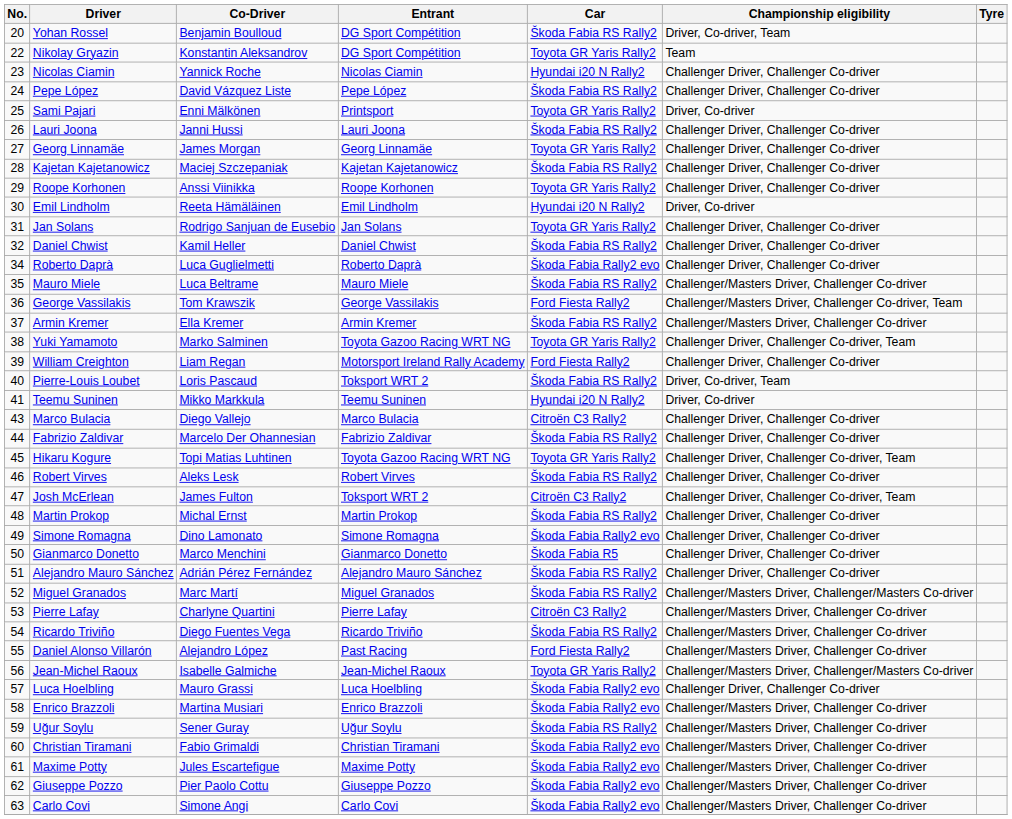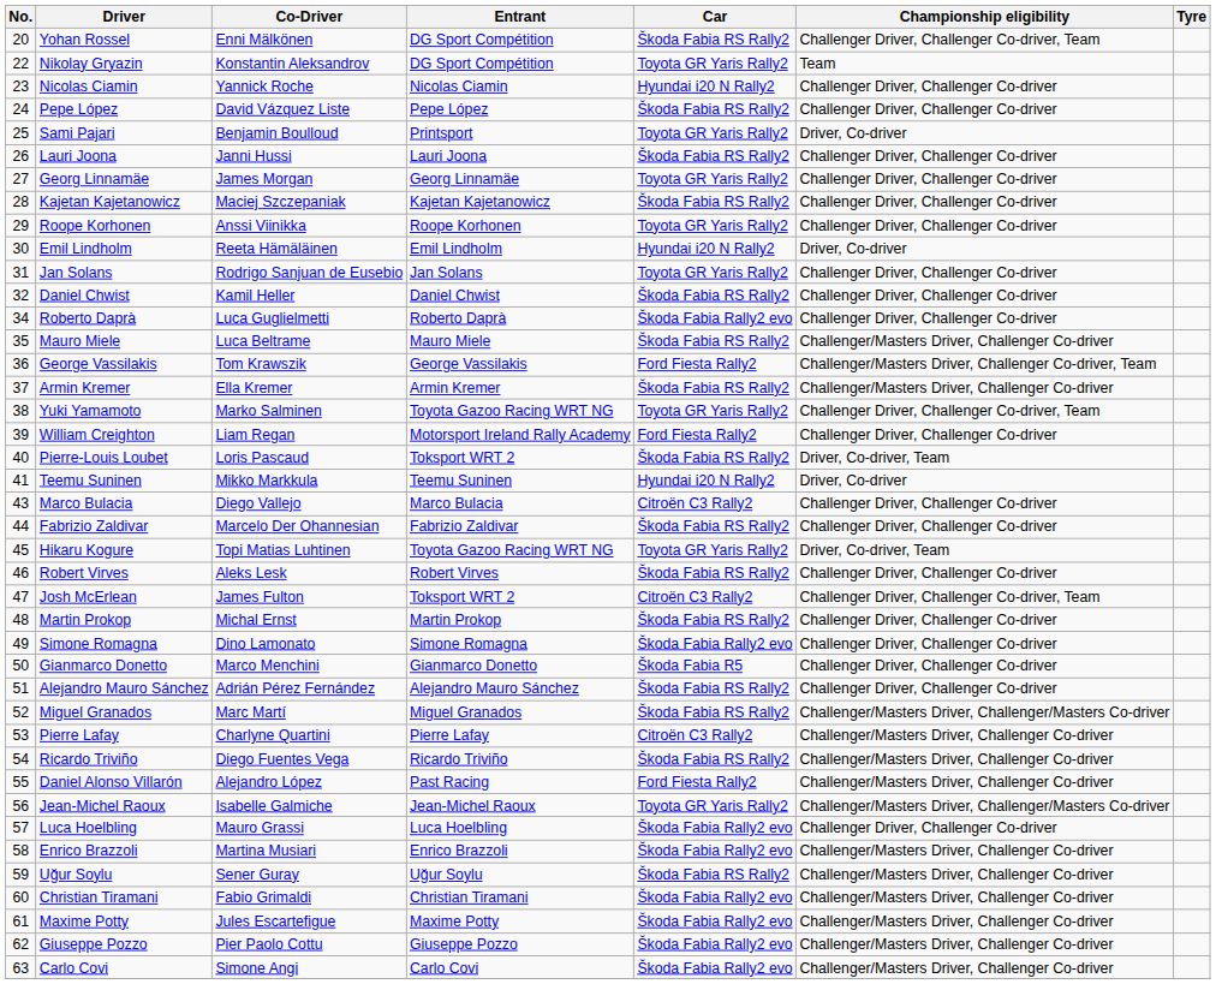 <table class="wikitable" style="font-size: 85%;">
 <tr>
 <th>No.</th>
 <th>Driver</th>
 <th>Co-Driver</th>
 <th>Entrant</th>
 <th>Car</th>
 <th>Championship eligibility</th>
 <th>Tyre</th>
 </tr>
 <tr>
 <td align="center">20</td>
 <td> <a href='#'>Yohan Rossel</a></td>
-<td> <a href='#'>Benjamin Boulloud</a></td>
+<td> <a href='#'>Enni Mälkönen</a></td>
 <td> <a href='#'>DG Sport Compétition</a></td>
 <td><a href='#'>Škoda Fabia RS Rally2</a></td>
-<td>Driver, Co-driver, Team</td>
+<td>Challenger Driver, Challenger Co-driver, Team</td>
 <td align="center"></td>
 </tr>
 <tr>
 <td align="center">22</td>
 <td> <a href='#'>Nikolay Gryazin</a></td>
 <td> <a href='#'>Konstantin Aleksandrov</a></td>
 <td> <a href='#'>DG Sport Compétition</a></td>
 <td><a href='#'>Toyota GR Yaris Rally2</a></td>
 <td>Team</td>
 <td align="center"></td>
 </tr>
 <tr>
 <td align="center">23</td>
 <td> <a href='#'>Nicolas Ciamin</a></td>
 <td> <a href='#'>Yannick Roche</a></td>
 <td> <a href='#'>Nicolas Ciamin</a></td>
 <td><a href='#'>Hyundai i20 N Rally2</a></td>
 <td>Challenger Driver, Challenger Co-driver</td>
 <td align="center"></td>
 </tr>
 <tr>
 <td align="center">24</td>
 <td> <a href='#'>Pepe López</a></td>
 <td> <a href='#'>David Vázquez Liste</a></td>
 <td> <a href='#'>Pepe López</a></td>
 <td><a href='#'>Škoda Fabia RS Rally2</a></td>
 <td>Challenger Driver, Challenger Co-driver</td>
 <td align="center"></td>
 </tr>
 <tr>
 <td align="center">25</td>
 <td> <a href='#'>Sami Pajari</a></td>
-<td> <a href='#'>Enni Mälkönen</a></td>
+<td> <a href='#'>Benjamin Boulloud</a></td>
 <td> <a href='#'>Printsport</a></td>
 <td><a href='#'>Toyota GR Yaris Rally2</a></td>
 <td>Driver, Co-driver</td>
 <td align="center"></td>
 </tr>
 <tr>
 <td align="center">26</td>
 <td> <a href='#'>Lauri Joona</a></td>
 <td> <a href='#'>Janni Hussi</a></td>
 <td> <a href='#'>Lauri Joona</a></td>
 <td><a href='#'>Škoda Fabia RS Rally2</a></td>
 <td>Challenger Driver, Challenger Co-driver</td>
 <td align="center"></td>
 </tr>
 <tr>
 <td align="center">27</td>
 <td> <a href='#'>Georg Linnamäe</a></td>
 <td> <a href='#'>James Morgan</a></td>
 <td> <a href='#'>Georg Linnamäe</a></td>
 <td><a href='#'>Toyota GR Yaris Rally2</a></td>
 <td>Challenger Driver, Challenger Co-driver</td>
 <td align="center"></td>
 </tr>
 <tr>
 <td align="center">28</td>
 <td> <a href='#'>Kajetan Kajetanowicz</a></td>
 <td> <a href='#'>Maciej Szczepaniak</a></td>
 <td> <a href='#'>Kajetan Kajetanowicz</a></td>
 <td><a href='#'>Škoda Fabia RS Rally2</a></td>
 <td>Challenger Driver, Challenger Co-driver</td>
 <td align="center"></td>
 </tr>
 <tr>
 <td align="center">29</td>
 <td> <a href='#'>Roope Korhonen</a></td>
 <td> <a href='#'>Anssi Viinikka</a></td>
 <td> <a href='#'>Roope Korhonen</a></td>
 <td><a href='#'>Toyota GR Yaris Rally2</a></td>
 <td>Challenger Driver, Challenger Co-driver</td>
 <td align="center"></td>
 </tr>
 <tr>
 <td align="center">30</td>
 <td> <a href='#'>Emil Lindholm</a></td>
 <td> <a href='#'>Reeta Hämäläinen</a></td>
 <td> <a href='#'>Emil Lindholm</a></td>
 <td><a href='#'>Hyundai i20 N Rally2</a></td>
 <td>Driver, Co-driver</td>
 <td align="center"></td>
 </tr>
 <tr>
 <td align="center">31</td>
 <td> <a href='#'>Jan Solans</a></td>
 <td> <a href='#'>Rodrigo Sanjuan de Eusebio</a></td>
 <td> <a href='#'>Jan Solans</a></td>
 <td><a href='#'>Toyota GR Yaris Rally2</a></td>
 <td>Challenger Driver, Challenger Co-driver</td>
 <td align="center"></td>
 </tr>
 <tr>
 <td align="center">32</td>
 <td> <a href='#'>Daniel Chwist</a></td>
 <td> <a href='#'>Kamil Heller</a></td>
 <td> <a href='#'>Daniel Chwist</a></td>
 <td><a href='#'>Škoda Fabia RS Rally2</a></td>
 <td>Challenger Driver, Challenger Co-driver</td>
 <td align="center"></td>
 </tr>
 <tr>
 <td align="center">34</td>
 <td> <a href='#'>Roberto Daprà</a></td>
 <td> <a href='#'>Luca Guglielmetti</a></td>
 <td> <a href='#'>Roberto Daprà</a></td>
 <td><a href='#'>Škoda Fabia Rally2 evo</a></td>
 <td>Challenger Driver, Challenger Co-driver</td>
 <td align="center"></td>
 </tr>
 <tr>
 <td align="center">35</td>
 <td> <a href='#'>Mauro Miele</a></td>
 <td> <a href='#'>Luca Beltrame</a></td>
 <td> <a href='#'>Mauro Miele</a></td>
 <td><a href='#'>Škoda Fabia RS Rally2</a></td>
 <td>Challenger/Masters Driver, Challenger Co-driver</td>
 <td align="center"></td>
 </tr>
 <tr>
 <td align="center">36</td>
 <td> <a href='#'>George Vassilakis</a></td>
 <td> <a href='#'>Tom Krawszik</a></td>
 <td> <a href='#'>George Vassilakis</a></td>
 <td><a href='#'>Ford Fiesta Rally2</a></td>
 <td>Challenger/Masters Driver, Challenger Co-driver, Team</td>
 <td align="center"></td>
 </tr>
 <tr>
 <td align="center">37</td>
 <td> <a href='#'>Armin Kremer</a></td>
 <td> <a href='#'>Ella Kremer</a></td>
 <td> <a href='#'>Armin Kremer</a></td>
 <td><a href='#'>Škoda Fabia RS Rally2</a></td>
 <td>Challenger/Masters Driver, Challenger Co-driver</td>
 <td align="center"></td>
 </tr>
 <tr>
 <td align="center">38</td>
 <td> <a href='#'>Yuki Yamamoto</a></td>
 <td> <a href='#'>Marko Salminen</a></td>
 <td> <a href='#'>Toyota Gazoo Racing WRT NG</a></td>
 <td><a href='#'>Toyota GR Yaris Rally2</a></td>
 <td>Challenger Driver, Challenger Co-driver, Team</td>
 <td align="center"></td>
 </tr>
 <tr>
 <td align="center">39</td>
 <td> <a href='#'>William Creighton</a></td>
 <td> <a href='#'>Liam Regan</a></td>
 <td> <a href='#'>Motorsport Ireland Rally Academy</a></td>
 <td><a href='#'>Ford Fiesta Rally2</a></td>
 <td>Challenger Driver, Challenger Co-driver</td>
 <td align="center"></td>
 </tr>
 <tr>
 <td align="center">40</td>
 <td> <a href='#'>Pierre-Louis Loubet</a></td>
 <td> <a href='#'>Loris Pascaud</a></td>
 <td> <a href='#'>Toksport WRT 2</a></td>
 <td><a href='#'>Škoda Fabia RS Rally2</a></td>
 <td>Driver, Co-driver, Team</td>
 <td align="center"></td>
 </tr>
 <tr>
 <td align="center">41</td>
 <td> <a href='#'>Teemu Suninen</a></td>
 <td> <a href='#'>Mikko Markkula</a></td>
 <td> <a href='#'>Teemu Suninen</a></td>
 <td><a href='#'>Hyundai i20 N Rally2</a></td>
 <td>Driver, Co-driver</td>
 <td align="center"></td>
 </tr>
 <tr>
 <td align="center">43</td>
 <td> <a href='#'>Marco Bulacia</a></td>
 <td> <a href='#'>Diego Vallejo</a></td>
 <td> <a href='#'>Marco Bulacia</a></td>
 <td><a href='#'>Citroën C3 Rally2</a></td>
 <td>Challenger Driver, Challenger Co-driver</td>
 <td align="center"></td>
 </tr>
 <tr>
 <td align="center">44</td>
 <td> <a href='#'>Fabrizio Zaldivar</a></td>
 <td> <a href='#'>Marcelo Der Ohannesian</a></td>
 <td> <a href='#'>Fabrizio Zaldivar</a></td>
 <td><a href='#'>Škoda Fabia RS Rally2</a></td>
 <td>Challenger Driver, Challenger Co-driver</td>
 <td align="center"></td>
 </tr>
 <tr>
 <td align="center">45</td>
 <td> <a href='#'>Hikaru Kogure</a></td>
 <td> <a href='#'>Topi Matias Luhtinen</a></td>
 <td> <a href='#'>Toyota Gazoo Racing WRT NG</a></td>
 <td><a href='#'>Toyota GR Yaris Rally2</a></td>
-<td>Challenger Driver, Challenger Co-driver, Team</td>
+<td>Driver, Co-driver, Team</td>
 <td align="center"></td>
 </tr>
 <tr>
 <td align="center">46</td>
 <td> <a href='#'>Robert Virves</a></td>
 <td> <a href='#'>Aleks Lesk</a></td>
 <td> <a href='#'>Robert Virves</a></td>
 <td><a href='#'>Škoda Fabia RS Rally2</a></td>
 <td>Challenger Driver, Challenger Co-driver</td>
 <td align="center"></td>
 </tr>
 <tr>
 <td align="center">47</td>
 <td> <a href='#'>Josh McErlean</a></td>
 <td> <a href='#'>James Fulton</a></td>
 <td> <a href='#'>Toksport WRT 2</a></td>
 <td><a href='#'>Citroën C3 Rally2</a></td>
 <td>Challenger Driver, Challenger Co-driver, Team</td>
 <td align="center"></td>
 </tr>
 <tr>
 <td align="center">48</td>
 <td> <a href='#'>Martin Prokop</a></td>
 <td> <a href='#'>Michal Ernst</a></td>
 <td> <a href='#'>Martin Prokop</a></td>
 <td><a href='#'>Škoda Fabia RS Rally2</a></td>
 <td>Challenger Driver, Challenger Co-driver</td>
 <td align="center"></td>
 </tr>
 <tr>
 <td align="center">49</td>
 <td> <a href='#'>Simone Romagna</a></td>
 <td> <a href='#'>Dino Lamonato</a></td>
 <td> <a href='#'>Simone Romagna</a></td>
 <td><a href='#'>Škoda Fabia Rally2 evo</a></td>
 <td>Challenger Driver, Challenger Co-driver</td>
 <td align="center"></td>
 </tr>
 <tr>
 <td align="center">50</td>
 <td> <a href='#'>Gianmarco Donetto</a></td>
 <td> <a href='#'>Marco Menchini</a></td>
 <td> <a href='#'>Gianmarco Donetto</a></td>
 <td><a href='#'>Škoda Fabia R5</a></td>
 <td>Challenger Driver, Challenger Co-driver</td>
 <td align="center"></td>
 </tr>
 <tr>
 <td align="center">51</td>
 <td> <a href='#'>Alejandro Mauro Sánchez</a></td>
 <td> <a href='#'>Adrián Pérez Fernández</a></td>
 <td> <a href='#'>Alejandro Mauro Sánchez</a></td>
 <td><a href='#'>Škoda Fabia RS Rally2</a></td>
 <td>Challenger Driver, Challenger Co-driver</td>
 <td align="center"></td>
 </tr>
 <tr>
 <td align="center">52</td>
 <td> <a href='#'>Miguel Granados</a></td>
 <td> <a href='#'>Marc Martí</a></td>
 <td> <a href='#'>Miguel Granados</a></td>
 <td><a href='#'>Škoda Fabia RS Rally2</a></td>
 <td>Challenger/Masters Driver, Challenger/Masters Co-driver</td>
 <td align="center"></td>
 </tr>
 <tr>
 <td align="center">53</td>
 <td> <a href='#'>Pierre Lafay</a></td>
 <td> <a href='#'>Charlyne Quartini</a></td>
 <td> <a href='#'>Pierre Lafay</a></td>
 <td><a href='#'>Citroën C3 Rally2</a></td>
 <td>Challenger/Masters Driver, Challenger Co-driver</td>
 <td align="center"></td>
 </tr>
 <tr>
 <td align="center">54</td>
 <td> <a href='#'>Ricardo Triviño</a></td>
 <td> <a href='#'>Diego Fuentes Vega</a></td>
 <td> <a href='#'>Ricardo Triviño</a></td>
 <td><a href='#'>Škoda Fabia RS Rally2</a></td>
 <td>Challenger/Masters Driver, Challenger Co-driver</td>
 <td align="center"></td>
 </tr>
 <tr>
 <td align="center">55</td>
 <td> <a href='#'>Daniel Alonso Villarón</a></td>
 <td> <a href='#'>Alejandro López</a></td>
 <td> <a href='#'>Past Racing</a></td>
 <td><a href='#'>Ford Fiesta Rally2</a></td>
 <td>Challenger/Masters Driver, Challenger Co-driver</td>
 <td align="center"></td>
 </tr>
 <tr>
 <td align="center">56</td>
 <td> <a href='#'>Jean-Michel Raoux</a></td>
 <td> <a href='#'>Isabelle Galmiche</a></td>
 <td> <a href='#'>Jean-Michel Raoux</a></td>
 <td><a href='#'>Toyota GR Yaris Rally2</a></td>
 <td>Challenger/Masters Driver, Challenger/Masters Co-driver</td>
 <td align="center"></td>
 </tr>
 <tr>
 <td align="center">57</td>
 <td> <a href='#'>Luca Hoelbling</a></td>
 <td> <a href='#'>Mauro Grassi</a></td>
 <td> <a href='#'>Luca Hoelbling</a></td>
 <td><a href='#'>Škoda Fabia Rally2 evo</a></td>
 <td>Challenger Driver, Challenger Co-driver</td>
 <td align="center"></td>
 </tr>
 <tr>
 <td align="center">58</td>
 <td> <a href='#'>Enrico Brazzoli</a></td>
 <td> <a href='#'>Martina Musiari</a></td>
 <td> <a href='#'>Enrico Brazzoli</a></td>
 <td><a href='#'>Škoda Fabia Rally2 evo</a></td>
 <td>Challenger/Masters Driver, Challenger Co-driver</td>
 <td align="center"></td>
 </tr>
 <tr>
 <td align="center">59</td>
 <td> <a href='#'>Uğur Soylu</a></td>
 <td> <a href='#'>Sener Guray</a></td>
 <td> <a href='#'>Uğur Soylu</a></td>
 <td><a href='#'>Škoda Fabia RS Rally2</a></td>
 <td>Challenger/Masters Driver, Challenger Co-driver</td>
 <td align="center"></td>
 </tr>
 <tr>
 <td align="center">60</td>
 <td> <a href='#'>Christian Tiramani</a></td>
 <td> <a href='#'>Fabio Grimaldi</a></td>
 <td> <a href='#'>Christian Tiramani</a></td>
 <td><a href='#'>Škoda Fabia Rally2 evo</a></td>
 <td>Challenger/Masters Driver, Challenger Co-driver</td>
 <td align="center"></td>
 </tr>
 <tr>
 <td align="center">61</td>
 <td> <a href='#'>Maxime Potty</a></td>
 <td> <a href='#'>Jules Escartefigue</a></td>
 <td> <a href='#'>Maxime Potty</a></td>
 <td><a href='#'>Škoda Fabia Rally2 evo</a></td>
 <td>Challenger/Masters Driver, Challenger Co-driver</td>
 <td align="center"></td>
 </tr>
 <tr>
 <td align="center">62</td>
 <td> <a href='#'>Giuseppe Pozzo</a></td>
 <td> <a href='#'>Pier Paolo Cottu</a></td>
 <td> <a href='#'>Giuseppe Pozzo</a></td>
 <td><a href='#'>Škoda Fabia Rally2 evo</a></td>
 <td>Challenger/Masters Driver, Challenger Co-driver</td>
 <td align="center"></td>
 </tr>
 <tr>
 <td align="center">63</td>
 <td> <a href='#'>Carlo Covi</a></td>
 <td> <a href='#'>Simone Angi</a></td>
 <td> <a href='#'>Carlo Covi</a></td>
 <td><a href='#'>Škoda Fabia Rally2 evo</a></td>
 <td>Challenger/Masters Driver, Challenger Co-driver</td>
 <td align="center"></td>
 </tr>
 <tr>
 </tr>
 </table>
